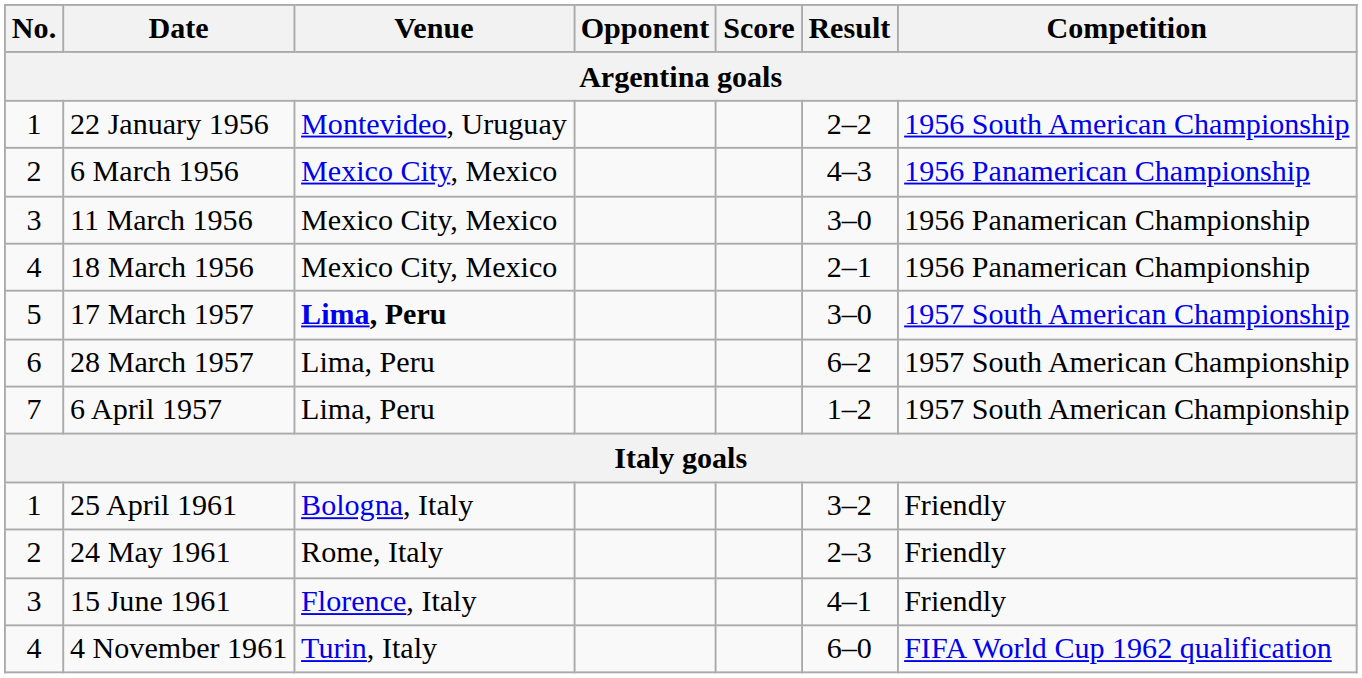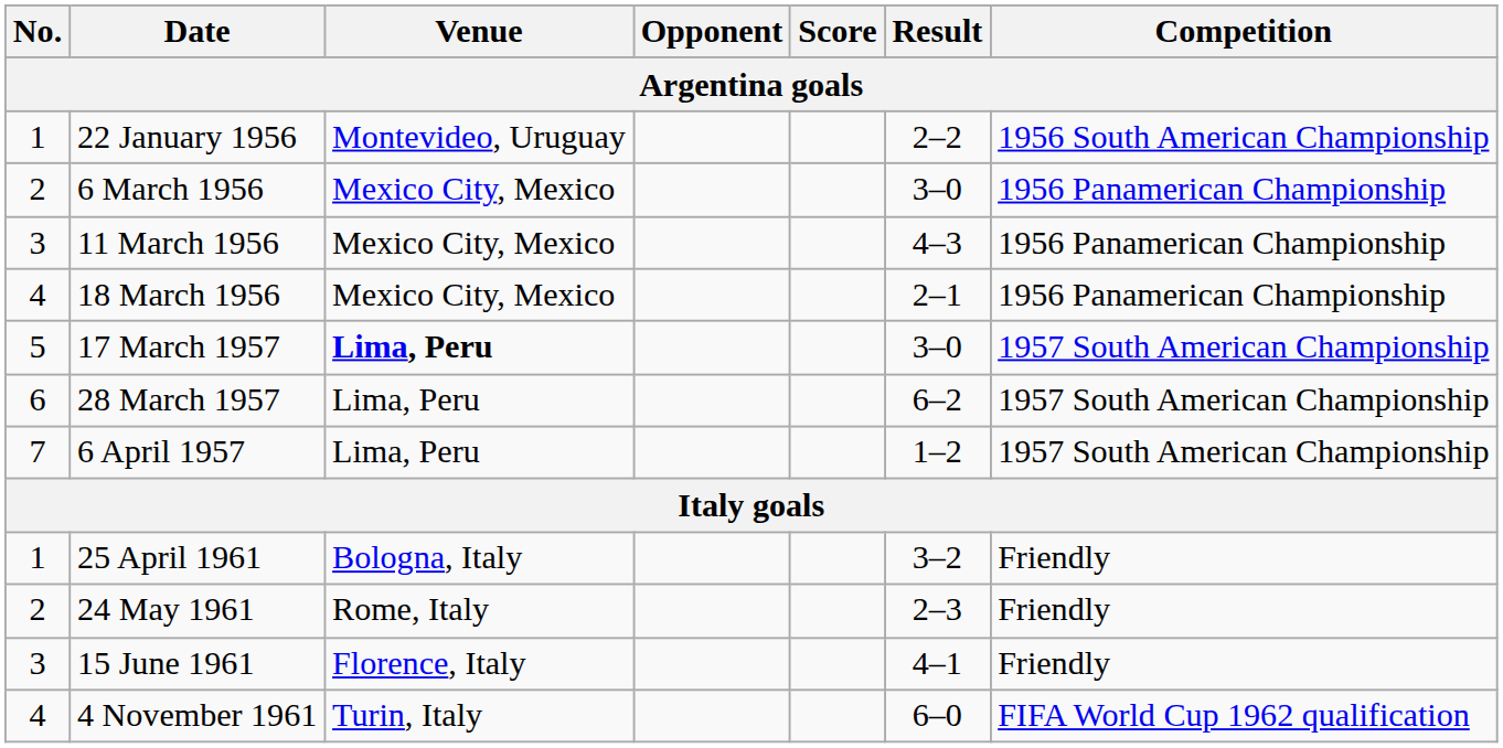 <table class="wikitable sortable">
 <tr>
 <th scope="col">No.</th>
 <th scope="col">Date</th>
 <th scope="col">Venue</th>
 <th scope="col">Opponent</th>
 <th scope="col">Score</th>
 <th scope="col">Result</th>
 <th scope="col">Competition</th>
 </tr>
 <tr>
 <th colspan="7">Argentina goals</th>
 </tr>
 <tr>
 <td align="center">1</td>
 <td>22 January 1956</td>
 <td><a href='#'>Montevideo</a>, Uruguay</td>
 <td></td>
 <td></td>
 <td align="center">2–2</td>
 <td><a href='#'>1956 South American Championship</a></td>
 </tr>
 <tr>
 <td align="center">2</td>
 <td>6 March 1956</td>
 <td><a href='#'>Mexico City</a>, Mexico</td>
 <td></td>
 <td></td>
-<td align="center">4–3</td>
+<td align="center">3–0</td>
 <td><a href='#'>1956 Panamerican Championship</a></td>
 </tr>
 <tr>
 <td align="center">3</td>
 <td>11 March 1956</td>
 <td>Mexico City, Mexico</td>
 <td></td>
 <td></td>
-<td align="center">3–0</td>
+<td align="center">4–3</td>
 <td>1956 Panamerican Championship</td>
 </tr>
 <tr>
 <td align="center">4</td>
 <td>18 March 1956</td>
 <td>Mexico City, Mexico</td>
 <td></td>
 <td></td>
 <td align="center">2–1</td>
 <td>1956 Panamerican Championship</td>
 </tr>
 <tr>
 <td align="center">5</td>
 <td>17 March 1957</td>
 <td><strong><a href='#'>Lima</a>, Peru</strong></td>
 <td></td>
 <td></td>
 <td align="center">3–0</td>
 <td><a href='#'>1957 South American Championship</a></td>
 </tr>
 <tr>
 <td align="center">6</td>
 <td>28 March 1957</td>
 <td>Lima, Peru</td>
 <td></td>
 <td></td>
 <td align="center">6–2</td>
 <td>1957 South American Championship</td>
 </tr>
 <tr>
 <td align="center">7</td>
 <td>6 April 1957</td>
 <td>Lima, Peru</td>
 <td></td>
 <td></td>
 <td align="center">1–2</td>
 <td>1957 South American Championship</td>
 </tr>
 <tr>
 <th colspan="7">Italy goals</th>
 </tr>
 <tr>
 <td align="center">1</td>
 <td>25 April 1961</td>
 <td><a href='#'>Bologna</a>, Italy</td>
 <td></td>
 <td></td>
 <td align="center">3–2</td>
 <td>Friendly</td>
 </tr>
 <tr>
 <td align="center">2</td>
 <td>24 May 1961</td>
 <td>Rome, Italy</td>
 <td></td>
 <td></td>
 <td align="center">2–3</td>
 <td>Friendly</td>
 </tr>
 <tr>
 <td align="center">3</td>
 <td>15 June 1961</td>
 <td><a href='#'>Florence</a>, Italy</td>
 <td></td>
 <td></td>
 <td align="center">4–1</td>
 <td>Friendly</td>
 </tr>
 <tr>
 <td align="center">4</td>
 <td>4 November 1961</td>
 <td><a href='#'>Turin</a>, Italy</td>
 <td></td>
 <td></td>
 <td align="center">6–0</td>
 <td><a href='#'>FIFA World Cup 1962 qualification</a></td>
 </tr>
 </table>
